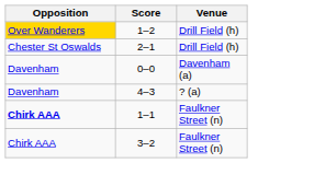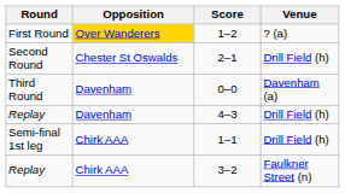 <table class="wikitable" style="text-align:left;margin-left:1em;float:left">
 <tr>
+<th width=85>Round</th>
 <th width=160>Opposition</th>
 <th width=85>Score</th>
 <th width=100>Venue</th>
 </tr>
 <tr>
+<td>First Round</td>
 <td style="background: gold;"><a href='#'>Over Wanderers</a></td>
 <td align=center>1–2</td>
-<td><a href='#'>Drill Field</a> (h)</td>
+<td>? (a)</td>
 </tr>
 <tr>
+<td>Second Round</td>
 <td><a href='#'>Chester St Oswalds</a></td>
 <td align=center>2–1</td>
 <td><a href='#'>Drill Field</a> (h)</td>
 </tr>
 <tr>
+<td>Third Round</td>
 <td><a href='#'>Davenham</a></td>
 <td align=center>0–0</td>
 <td><a href='#'>Davenham</a> (a)</td>
 </tr>
 <tr>
+<td><em>Replay</em></td>
 <td><a href='#'>Davenham</a></td>
 <td align=center>4–3</td>
-<td>? (a)</td>
+<td><a href='#'>Drill Field</a> (h)</td>
 </tr>
 <tr>
-<td><strong><a href='#'>Chirk AAA</a></strong></td>
+<td>Semi-final<br>1st leg</td>
+<td><a href='#'>Chirk AAA</a></td>
 <td align=center>1–1</td>
-<td><a href='#'>Faulkner Street</a> (n)</td>
+<td><a href='#'>Drill Field</a> (h)</td>
 </tr>
 <tr>
+<td><em>Replay</em></td>
 <td><a href='#'>Chirk AAA</a></td>
 <td align=center>3–2</td>
 <td><a href='#'>Faulkner Street</a> (n)</td>
 </tr>
 </table>
